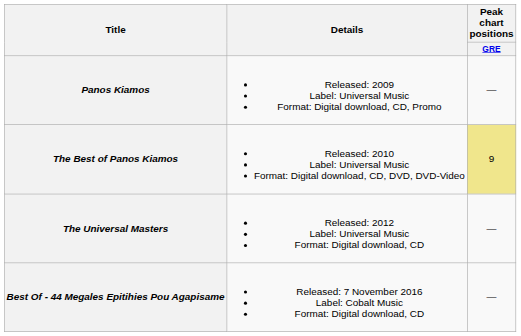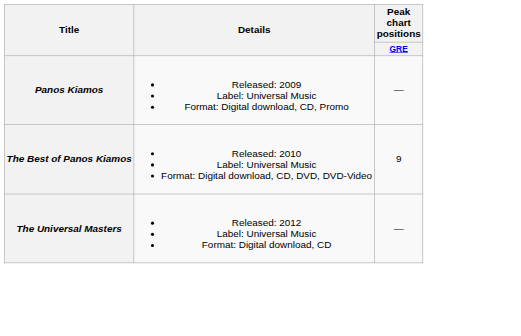 <table class="wikitable plainrowheaders" style="text-align:center">
 <tr>
 <th scope="col" rowspan="2">Title</th>
 <th scope="col" rowspan="2">Details</th>
 <th scope="col" colspan="1">Peak chart positions</th>
 </tr>
 <tr>
 <th scope="col" style="width:3em;font-size:85%;"><a href='#'>GRE</a><br></th>
 </tr>
 <tr>
 <th scope="row"><em>Panos Kiamos</em></th>
 <td><br><ul><li>Released: 2009</li><li>Label: Universal Music</li><li>Format: Digital download, CD, Promo</li></ul></td>
 <td>—</td>
 </tr>
 <tr>
 <th scope="row"><em>The Best of Panos Kiamos</em></th>
 <td><br><ul><li>Released: 2010</li><li>Label: Universal Music</li><li>Format: Digital download, CD, DVD, DVD-Video</li></ul></td>
-<td style="background: khaki;">9</td>
+<td>9</td>
 </tr>
 <tr>
 <th scope="row"><em>The Universal Masters</em></th>
 <td><br><ul><li>Released: 2012</li><li>Label: Universal Music</li><li>Format: Digital download, CD</li></ul></td>
 <td>—</td>
 </tr>
-<tr>
-<th scope="row"><em>Best Of - 44 Megales Epitihies Pou Agapisame</em></th>
-<td><br><ul><li>Released: 7 November 2016</li><li>Label: Cobalt Music</li><li>Format: Digital download, CD</li></ul></td>
-<td>—</td>
-</tr>
 </table>
